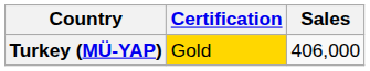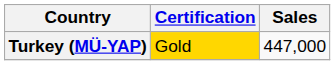 <table class="wikitable sortable plainrowheaders">
 <tr>
 <th>Country</th>
 <th><a href='#'>Certification</a></th>
 <th>Sales</th>
 </tr>
 <tr>
 <th scope="row">Turkey (<a href='#'>MÜ-YAP</a>)</th>
 <td style="background: gold;">Gold</td>
-<td>406,000</td>
+<td>447,000</td>
 </tr>
 <tr>
 </tr>
 </table>
